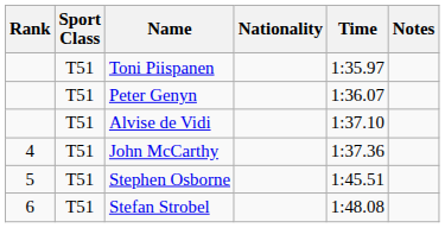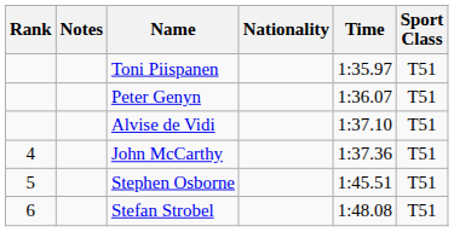 <table class="wikitable sortable" style="text-align:center">
 <tr>
 <th>Rank</th>
-<th>Sport<br>Class</th>
+<th>Notes</th>
 <th>Name</th>
 <th>Nationality</th>
 <th>Time</th>
-<th>Notes</th>
+<th>Sport<br>Class</th>
 </tr>
 <tr>
 <td></td>
-<td>T51</td>
+<td></td>
 <td align=left><a href='#'>Toni Piispanen</a></td>
 <td align=left></td>
 <td>1:35.97</td>
-<td></td>
+<td>T51</td>
 </tr>
 <tr>
 <td></td>
-<td>T51</td>
+<td></td>
 <td align=left><a href='#'>Peter Genyn</a></td>
 <td align=left></td>
 <td>1:36.07</td>
-<td></td>
+<td>T51</td>
 </tr>
 <tr>
 <td></td>
-<td>T51</td>
+<td></td>
 <td align=left><a href='#'>Alvise de Vidi</a></td>
 <td align=left></td>
 <td>1:37.10</td>
-<td></td>
+<td>T51</td>
 </tr>
 <tr>
 <td>4</td>
-<td>T51</td>
+<td></td>
 <td align=left><a href='#'>John McCarthy</a></td>
 <td align=left></td>
 <td>1:37.36</td>
-<td></td>
+<td>T51</td>
 </tr>
 <tr>
 <td>5</td>
-<td>T51</td>
+<td></td>
 <td align=left><a href='#'>Stephen Osborne</a></td>
 <td align=left></td>
 <td>1:45.51</td>
-<td></td>
+<td>T51</td>
 </tr>
 <tr>
 <td>6</td>
-<td>T51</td>
+<td></td>
 <td align=left><a href='#'>Stefan Strobel</a></td>
 <td align=left></td>
 <td>1:48.08</td>
-<td></td>
+<td>T51</td>
 </tr>
 </table>
